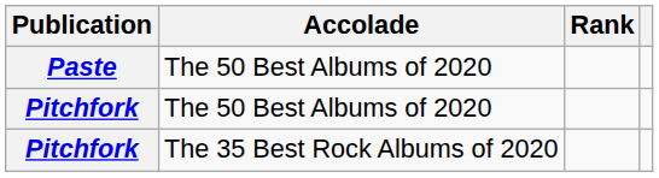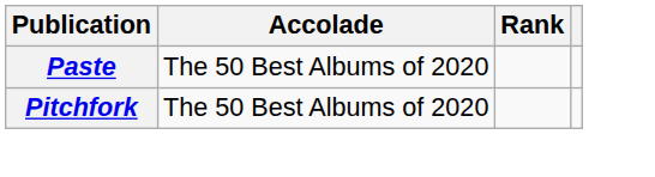 <table class="wikitable sortable plainrowheaders">
 <tr>
 <th scope="col">Publication</th>
 <th scope="col">Accolade</th>
 <th scope="col">Rank</th>
 <th scope="col" class="unsortable"></th>
 </tr>
 <tr>
 <th scope="row"><em><a href='#'>Paste</a></em></th>
 <td>The 50 Best Albums of 2020</td>
 <td></td>
 <td></td>
 </tr>
 <tr>
 <th scope="row"><em><a href='#'>Pitchfork</a></em></th>
 <td>The 50 Best Albums of 2020</td>
 <td></td>
 <td></td>
 </tr>
-<tr>
-<th scope="row"><em><a href='#'>Pitchfork</a></em></th>
-<td>The 35 Best Rock Albums of 2020</td>
-<td></td>
-<td></td>
-</tr>
 </table>
